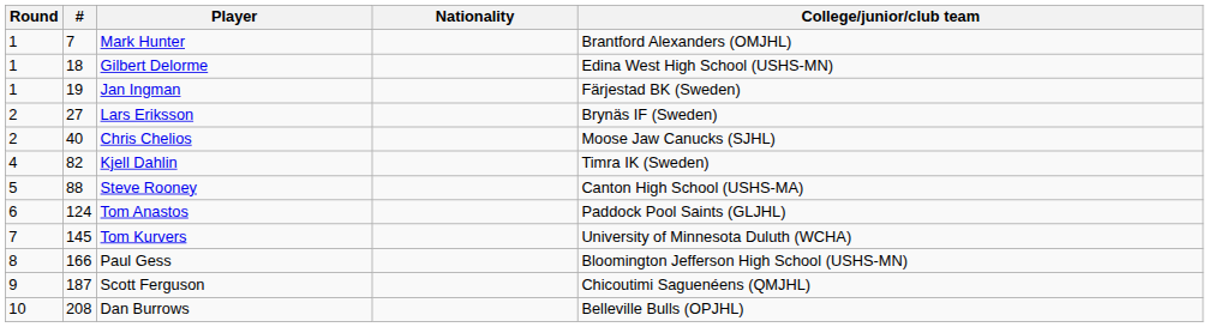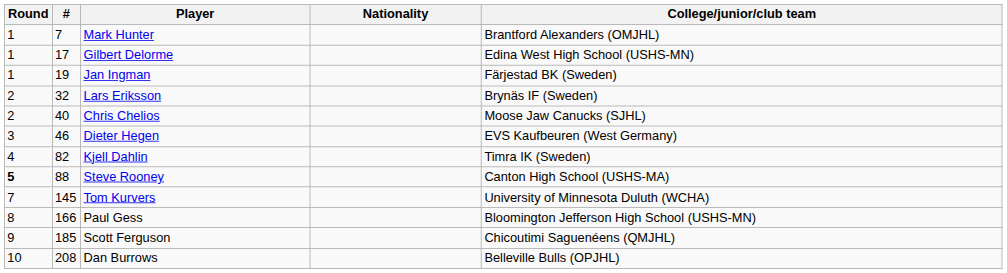 <table class="wikitable">
 <tr>
 <th bgcolor="#DDDDFF" width="2.75%">Round</th>
 <th bgcolor="#DDDDFF" width="2.75%">#</th>
 <th bgcolor="#DDDDFF" width="22.0%">Player</th>
 <th bgcolor="#DDDDFF" width="16.5%">Nationality</th>
 <th bgcolor="#DDDDFF" width="50.0%">College/junior/club team</th>
 </tr>
 <tr>
 <td>1</td>
 <td>7</td>
 <td><a href='#'>Mark Hunter</a></td>
 <td></td>
 <td>Brantford Alexanders (OMJHL)</td>
 </tr>
 <tr>
 <td>1</td>
-<td>18</td>
+<td>17</td>
 <td><a href='#'>Gilbert Delorme</a></td>
 <td></td>
 <td>Edina West High School (USHS-MN)</td>
 </tr>
 <tr>
 <td>1</td>
 <td>19</td>
 <td><a href='#'>Jan Ingman</a></td>
 <td></td>
 <td>Färjestad BK (Sweden)</td>
 </tr>
 <tr>
 <td>2</td>
-<td>27</td>
+<td>32</td>
 <td><a href='#'>Lars Eriksson</a></td>
 <td></td>
 <td>Brynäs IF (Sweden)</td>
 </tr>
 <tr>
 <td>2</td>
 <td>40</td>
 <td><a href='#'>Chris Chelios</a></td>
 <td></td>
 <td>Moose Jaw Canucks (SJHL)</td>
 </tr>
 <tr>
+<td>3</td>
+<td>46</td>
+<td><a href='#'>Dieter Hegen</a></td>
+<td></td>
+<td>EVS Kaufbeuren (West Germany)</td>
+</tr>
+<tr>
 <td>4</td>
 <td>82</td>
 <td><a href='#'>Kjell Dahlin</a></td>
 <td></td>
 <td>Timra IK (Sweden)</td>
 </tr>
 <tr>
-<td>5</td>
+<td><strong>5</strong></td>
 <td>88</td>
 <td><a href='#'>Steve Rooney</a></td>
 <td></td>
 <td>Canton High School (USHS-MA)</td>
-</tr>
-<tr>
-<td>6</td>
-<td>124</td>
-<td><a href='#'>Tom Anastos</a></td>
-<td></td>
-<td>Paddock Pool Saints (GLJHL)</td>
 </tr>
 <tr>
 <td>7</td>
 <td>145</td>
 <td><a href='#'>Tom Kurvers</a></td>
 <td></td>
 <td>University of Minnesota Duluth (WCHA)</td>
 </tr>
 <tr>
 <td>8</td>
 <td>166</td>
 <td>Paul Gess</td>
 <td></td>
 <td>Bloomington Jefferson High School (USHS-MN)</td>
 </tr>
 <tr>
 <td>9</td>
-<td>187</td>
+<td>185</td>
 <td>Scott Ferguson</td>
 <td></td>
 <td>Chicoutimi Saguenéens (QMJHL)</td>
 </tr>
 <tr>
 <td>10</td>
 <td>208</td>
 <td>Dan Burrows</td>
 <td></td>
 <td>Belleville Bulls (OPJHL)</td>
 </tr>
 </table>
